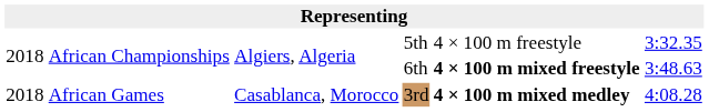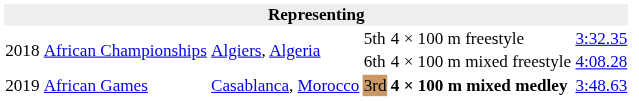 <table>
 <tr>
 <th bgcolor="#eeeeee" colspan="6">Representing </th>
 </tr>
 <tr>
 <td rowspan=2>2018</td>
 <td rowspan=2><a href='#'>African Championships</a></td>
 <td rowspan=2 align=left> <a href='#'>Algiers</a>, <a href='#'>Algeria</a></td>
 <td>5th</td>
 <td>4 × 100 m freestyle</td>
 <td><a href='#'>3:32.35</a></td>
 </tr>
 <tr>
 <td>6th</td>
-<td><strong>4 × 100 m mixed freestyle</strong></td>
-<td><a href='#'>3:48.63</a></td>
+<td>4 × 100 m mixed freestyle</td>
+<td><a href='#'>4:08.28</a></td>
 </tr>
 <tr>
-<td>2018</td>
+<td>2019</td>
 <td><a href='#'>African Games</a></td>
 <td align=left> <a href='#'>Casablanca</a>, <a href='#'>Morocco</a></td>
 <td bgcolor="cc9966">3rd</td>
 <td><strong>4 × 100 m mixed medley</strong></td>
-<td><a href='#'>4:08.28</a></td>
+<td><a href='#'>3:48.63</a></td>
 </tr>
 </table>
